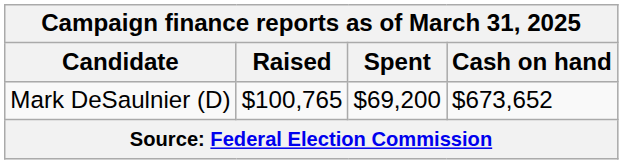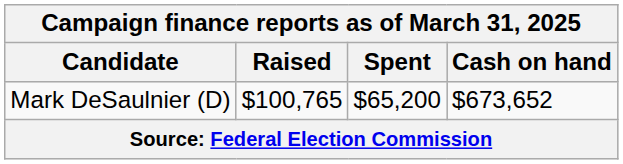 <table class="wikitable sortable">
 <tr>
 <th colspan=4>Campaign finance reports as of March 31, 2025</th>
 </tr>
 <tr style="text-align:center;">
 <th>Candidate</th>
 <th>Raised</th>
 <th>Spent</th>
 <th>Cash on hand</th>
 </tr>
 <tr>
 <td>Mark DeSaulnier (D)</td>
 <td>$100,765</td>
-<td>$69,200</td>
+<td>$65,200</td>
 <td>$673,652</td>
 </tr>
 <tr>
 <th colspan="4"><small>Source: <a href='#'>Federal Election Commission</a></small></th>
 </tr>
 </table>
